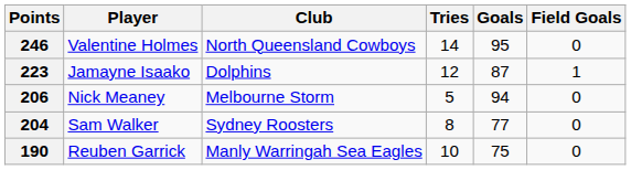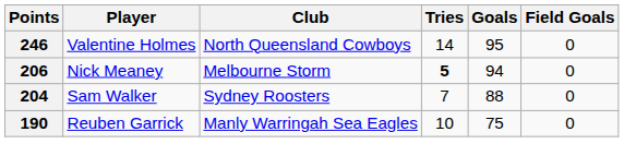 <table class="wikitable" style="text-align:left;">
 <tr>
 <th>Points</th>
 <th>Player</th>
 <th>Club</th>
 <th>Tries</th>
 <th>Goals</th>
 <th>Field Goals</th>
 </tr>
 <tr>
 <th>246</th>
 <td><a href='#'>Valentine Holmes</a></td>
 <td><a href='#'>North Queensland Cowboys</a></td>
 <td align=center>14</td>
 <td align=center>95</td>
 <td align=center>0</td>
 </tr>
 <tr>
-<th>223</th>
-<td><a href='#'>Jamayne Isaako</a></td>
-<td><a href='#'>Dolphins</a></td>
-<td align=center>12</td>
-<td align=center>87</td>
-<td align=center>1</td>
-</tr>
-<tr>
 <th>206</th>
 <td><a href='#'>Nick Meaney</a></td>
 <td><a href='#'>Melbourne Storm</a></td>
-<td align=center>5</td>
+<td align=center><strong>5</strong></td>
 <td align=center>94</td>
 <td align=center>0</td>
 </tr>
 <tr>
 <th>204</th>
 <td><a href='#'>Sam Walker</a></td>
 <td><a href='#'>Sydney Roosters</a></td>
-<td align=center>8</td>
-<td align=center>77</td>
+<td align=center>7</td>
+<td align=center>88</td>
 <td align=center>0</td>
 </tr>
 <tr>
 <th>190</th>
 <td><a href='#'>Reuben Garrick</a></td>
 <td><a href='#'>Manly Warringah Sea Eagles</a></td>
 <td align=center>10</td>
 <td align=center>75</td>
 <td align=center>0</td>
 </tr>
 </table>
